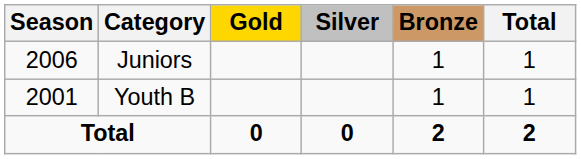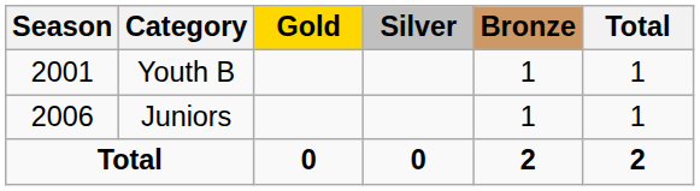 <table class="wikitable" style="text-align:center;">
 <tr>
 <th width = "55">Season</th>
 <th width = "55">Category</th>
 <th width = "55" style="background: gold;">Gold</th>
 <th width = "55" style="background: silver;">Silver</th>
 <th width = "55" style="background: #cc9966;">Bronze</th>
 <th width = "55">Total</th>
 </tr>
 <tr>
-<td>2006</td>
-<td>Juniors</td>
+<td>2001</td>
+<td>Youth B</td>
 <td></td>
 <td></td>
 <td>1</td>
 <td>1</td>
 </tr>
 <tr>
-<td>2001</td>
-<td>Youth B</td>
+<td>2006</td>
+<td>Juniors</td>
 <td></td>
 <td></td>
 <td>1</td>
 <td>1</td>
 </tr>
 <tr>
 <td colspan=2><strong>Total</strong></td>
 <td><strong>0</strong></td>
 <td><strong>0</strong></td>
 <td><strong>2</strong></td>
 <td><strong>2</strong></td>
 </tr>
 </table>
